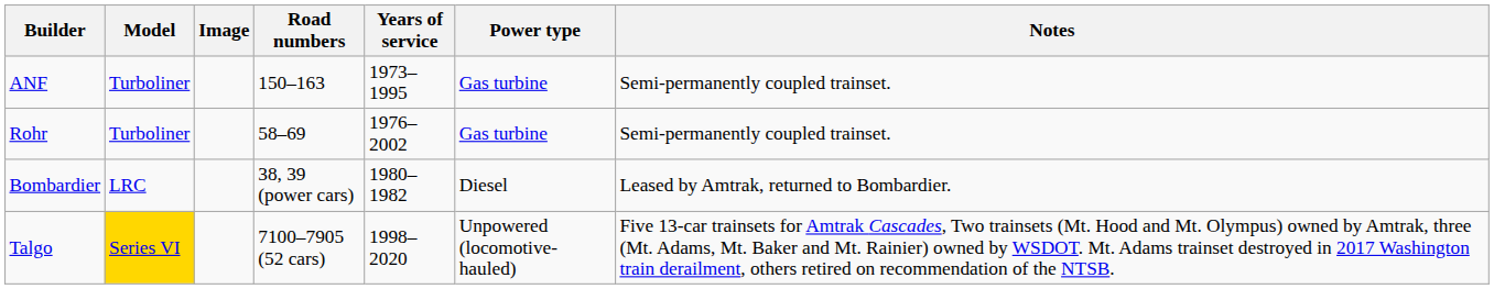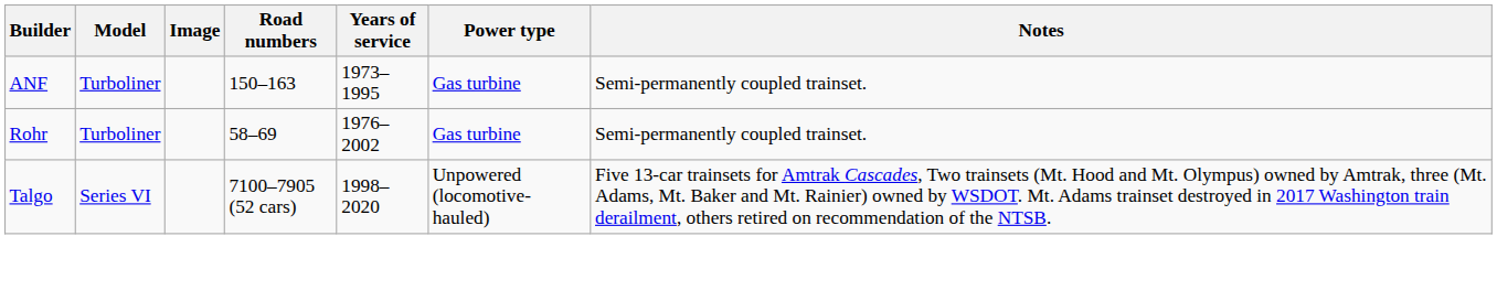 <table class="wikitable sticky-header">
 <tr>
 <th>Builder</th>
 <th>Model</th>
 <th>Image</th>
 <th>Road numbers</th>
 <th>Years of service</th>
 <th>Power type</th>
 <th>Notes</th>
 </tr>
 <tr>
 <td><a href='#'>ANF</a></td>
 <td><a href='#'>Turboliner</a></td>
 <td></td>
 <td>150–163</td>
 <td>1973–1995</td>
 <td><a href='#'>Gas turbine</a></td>
 <td>Semi-permanently coupled trainset.</td>
 </tr>
 <tr>
 <td><a href='#'>Rohr</a></td>
 <td><a href='#'>Turboliner</a></td>
 <td></td>
 <td>58–69</td>
 <td>1976–2002</td>
 <td><a href='#'>Gas turbine</a></td>
 <td>Semi-permanently coupled trainset.</td>
 </tr>
 <tr>
-<td><a href='#'>Bombardier</a></td>
-<td><a href='#'>LRC</a></td>
-<td></td>
-<td>38, 39<br>(power cars)</td>
-<td>1980–1982</td>
-<td>Diesel</td>
-<td>Leased by Amtrak, returned to Bombardier.</td>
-</tr>
-<tr>
 <td><a href='#'>Talgo</a></td>
-<td style="background: gold;"><a href='#'>Series VI</a></td>
+<td><a href='#'>Series VI</a></td>
 <td></td>
 <td>7100–7905 (52 cars)</td>
 <td>1998–2020</td>
 <td>Unpowered (locomotive-hauled)</td>
 <td>Five 13-car trainsets for <a href='#'>Amtrak <em>Cascades</em></a>, Two trainsets (Mt. Hood and Mt. Olympus) owned by Amtrak, three (Mt. Adams, Mt. Baker and Mt. Rainier) owned by <a href='#'>WSDOT</a>. Mt. Adams trainset destroyed in <a href='#'>2017 Washington train derailment</a>, others retired on recommendation of the <a href='#'>NTSB</a>.</td>
 </tr>
 </table>
